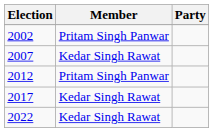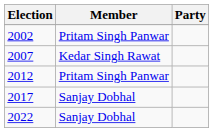 <table class="wikitable sortable">
 <tr>
 <th>Election</th>
 <th>Member</th>
 <th colspan=2>Party</th>
 </tr>
 <tr>
 </tr>
 <tr>
 </tr>
 <tr>
 <td><a href='#'>2002</a></td>
 <td><a href='#'>Pritam Singh Panwar</a></td>
 <td></td>
 </tr>
 <tr>
 <td><a href='#'>2007</a></td>
 <td><a href='#'>Kedar Singh Rawat</a></td>
 <td></td>
 </tr>
 <tr>
 <td><a href='#'>2012</a></td>
 <td><a href='#'>Pritam Singh Panwar</a></td>
 <td></td>
 </tr>
 <tr>
 <td><a href='#'>2017</a></td>
-<td><a href='#'>Kedar Singh Rawat</a></td>
+<td><a href='#'>Sanjay Dobhal</a></td>
 <td></td>
 </tr>
 <tr>
 <td><a href='#'>2022</a></td>
-<td><a href='#'>Kedar Singh Rawat</a></td>
+<td><a href='#'>Sanjay Dobhal</a></td>
 <td></td>
 </tr>
 </table>
